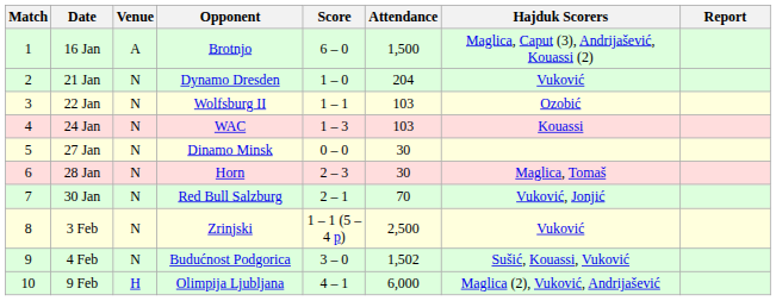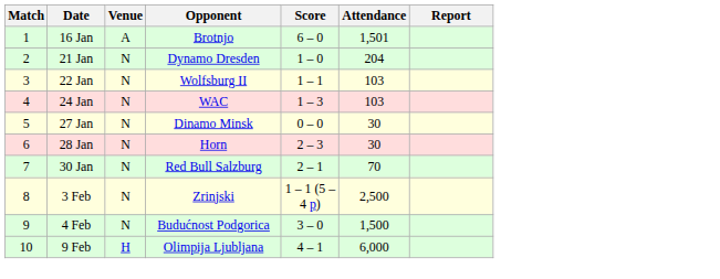 <table class="wikitable sortable" style="text-align: center; font-size:95%;">
 <tr>
 <th width="30">Match</th>
 <th width="60">Date<br></th>
 <th width="20">Venue<br></th>
 <th width="150">Opponent<br></th>
 <th width="60">Score<br></th>
 <th width="40">Attendance<br></th>
-<th width="250">Hajduk Scorers</th>
 <th width="90" class="unsortable">Report</th>
 </tr>
 <tr bgcolor="#ddffdd">
 <td>1</td>
 <td>16 Jan</td>
 <td>A </td>
 <td><a href='#'>Brotnjo</a> </td>
 <td>6 – 0</td>
-<td>1,500</td>
-<td><a href='#'>Maglica</a>, <a href='#'>Caput</a> (3), <a href='#'>Andrijašević</a>, <a href='#'>Kouassi</a> (2)</td>
+<td>1,501</td>
 <td></td>
 </tr>
 <tr bgcolor="#ddffdd">
 <td>2</td>
 <td>21 Jan</td>
 <td>N </td>
 <td><a href='#'>Dynamo Dresden</a> </td>
 <td>1 – 0</td>
 <td>204</td>
-<td><a href='#'>Vuković</a></td>
 <td></td>
 </tr>
 <tr bgcolor="#ffffdd">
 <td>3</td>
 <td>22 Jan</td>
 <td>N </td>
 <td><a href='#'>Wolfsburg II</a> </td>
 <td>1 – 1</td>
 <td>103</td>
-<td><a href='#'>Ozobić</a></td>
 <td></td>
 </tr>
 <tr bgcolor="#ffdddd">
 <td>4</td>
 <td>24 Jan</td>
 <td>N </td>
 <td><a href='#'>WAC</a> </td>
 <td>1 – 3</td>
 <td>103</td>
-<td><a href='#'>Kouassi</a></td>
 <td></td>
 </tr>
 <tr bgcolor="#ffffdd">
 <td>5</td>
 <td>27 Jan</td>
 <td>N </td>
 <td><a href='#'>Dinamo Minsk</a> </td>
 <td>0 – 0</td>
 <td>30</td>
 <td></td>
-<td></td>
 </tr>
 <tr bgcolor="#ffdddd">
 <td>6</td>
 <td>28 Jan</td>
 <td>N </td>
 <td><a href='#'>Horn</a> </td>
 <td>2 – 3</td>
 <td>30</td>
-<td><a href='#'>Maglica</a>, <a href='#'>Tomaš</a></td>
 <td></td>
 </tr>
 <tr bgcolor="#ddffdd">
 <td>7</td>
 <td>30 Jan</td>
 <td>N </td>
 <td><a href='#'>Red Bull Salzburg</a> </td>
 <td>2 – 1</td>
 <td>70</td>
-<td><a href='#'>Vuković</a>, <a href='#'>Jonjić</a></td>
 <td></td>
 </tr>
 <tr bgcolor="#ffffdd">
 <td>8</td>
 <td>3 Feb</td>
 <td>N </td>
 <td><a href='#'>Zrinjski</a> </td>
 <td>1 – 1 (5 – 4 <a href='#'>p</a>)</td>
 <td>2,500</td>
-<td><a href='#'>Vuković</a></td>
 <td></td>
 </tr>
 <tr bgcolor="#ddffdd">
 <td>9</td>
 <td>4 Feb</td>
 <td>N </td>
 <td><a href='#'>Budućnost Podgorica</a> </td>
 <td>3 – 0</td>
-<td>1,502</td>
-<td><a href='#'>Sušić</a>, <a href='#'>Kouassi</a>, <a href='#'>Vuković</a></td>
+<td>1,500</td>
 <td></td>
 </tr>
 <tr bgcolor="#ddffdd">
 <td>10</td>
 <td>9 Feb</td>
 <td><a href='#'>H</a></td>
 <td><a href='#'>Olimpija Ljubljana</a> </td>
 <td>4 – 1</td>
 <td>6,000</td>
-<td><a href='#'>Maglica</a> (2), <a href='#'>Vuković</a>, <a href='#'>Andrijašević</a></td>
 <td></td>
 </tr>
 </table>
